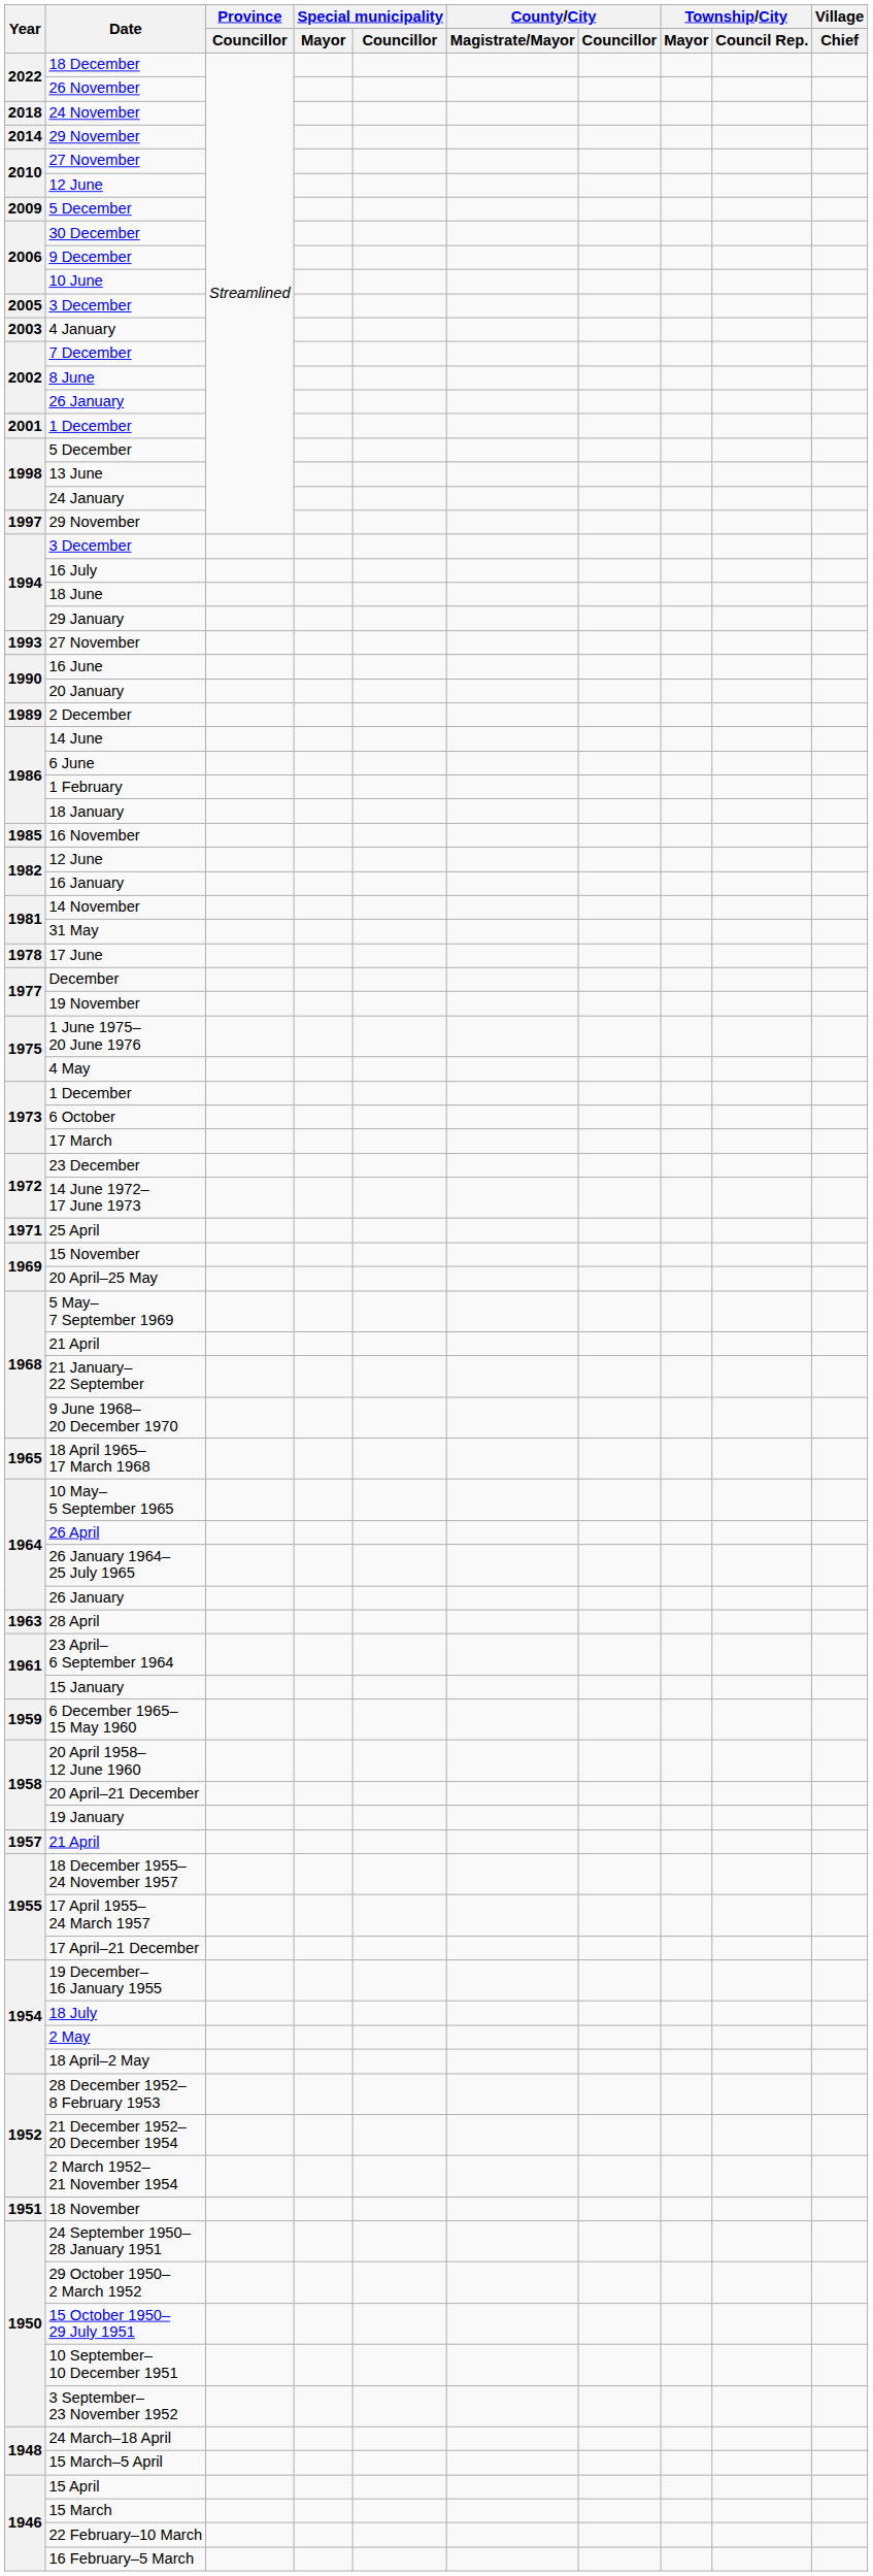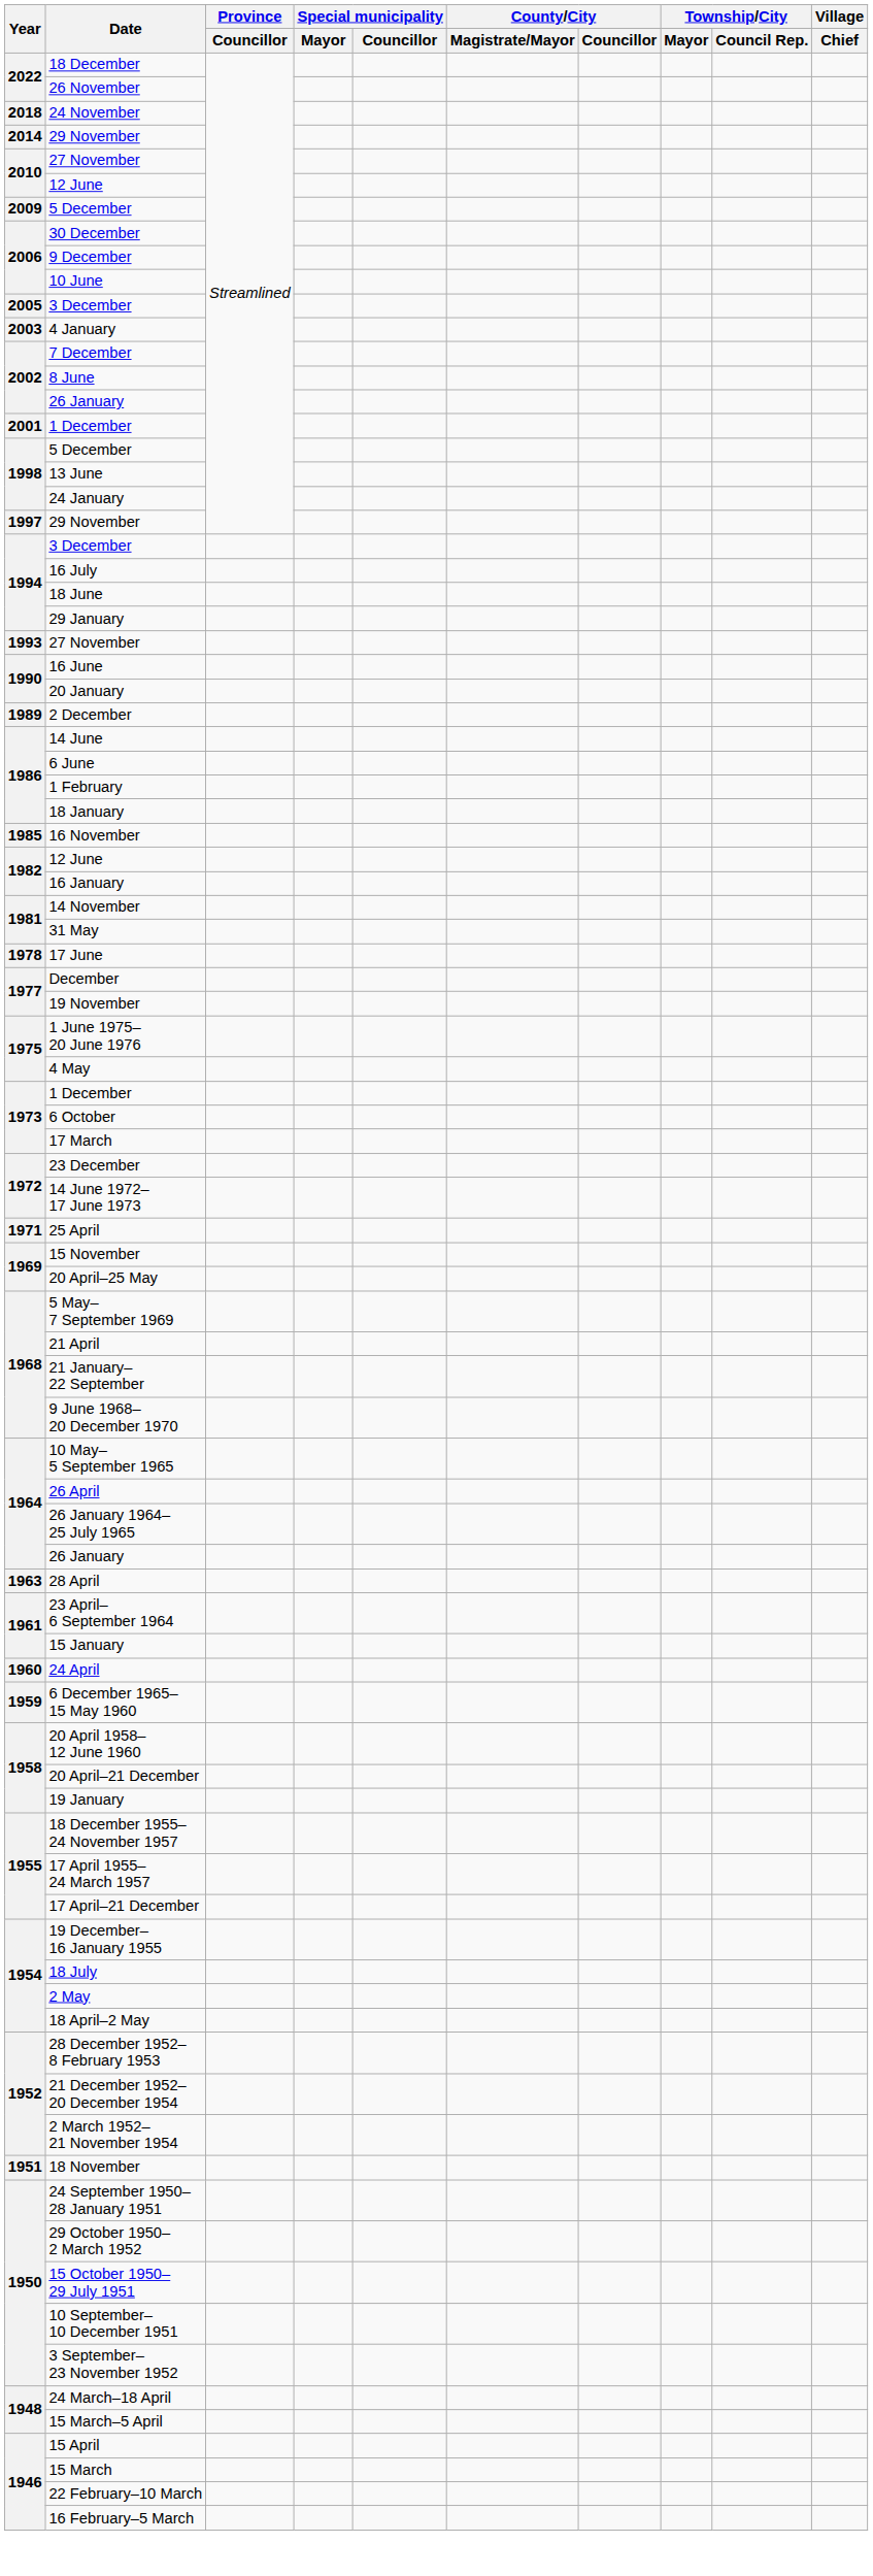 <table class="wikitable sortable sticky-header-multi sort-under">
 <tr>
 <th rowspan="2">Year</th>
 <th rowspan="2">Date</th>
 <th><a href='#'>Province</a></th>
 <th colspan="2"><a href='#'>Special municipality</a></th>
 <th colspan="2"><a href='#'>County</a>/<a href='#'>City</a></th>
 <th colspan="2"><a href='#'>Township</a>/<a href='#'>City</a></th>
 <th>Village</th>
 </tr>
 <tr>
 <th>Councillor</th>
 <th>Mayor</th>
 <th>Councillor</th>
 <th>Magistrate/Mayor</th>
 <th>Councillor</th>
 <th>Mayor</th>
 <th>Council Rep.</th>
 <th>Chief</th>
 </tr>
 <tr>
 <th rowspan="2">2022</th>
 <td><a href='#'>18 December</a></td>
 <td rowspan="20" align=center><em>Streamlined</em></td>
 <td></td>
 <td></td>
 <td></td>
 <td></td>
 <td></td>
 <td></td>
 <td></td>
 </tr>
 <tr>
 <td><a href='#'>26 November</a></td>
 <td></td>
 <td></td>
 <td></td>
 <td></td>
 <td></td>
 <td></td>
 <td></td>
 </tr>
 <tr>
 <th>2018</th>
 <td><a href='#'>24 November</a></td>
 <td></td>
 <td></td>
 <td></td>
 <td></td>
 <td></td>
 <td></td>
 <td></td>
 </tr>
 <tr>
 <th>2014</th>
 <td><a href='#'>29 November</a></td>
 <td></td>
 <td></td>
 <td></td>
 <td></td>
 <td></td>
 <td></td>
 <td></td>
 </tr>
 <tr>
 <th rowspan="2">2010</th>
 <td><a href='#'>27 November</a></td>
 <td></td>
 <td></td>
 <td></td>
 <td></td>
 <td></td>
 <td></td>
 <td></td>
 </tr>
 <tr>
 <td><a href='#'>12 June</a></td>
 <td></td>
 <td></td>
 <td></td>
 <td></td>
 <td></td>
 <td></td>
 <td></td>
 </tr>
 <tr>
 <th>2009</th>
 <td><a href='#'>5 December</a></td>
 <td></td>
 <td></td>
 <td></td>
 <td></td>
 <td></td>
 <td></td>
 <td></td>
 </tr>
 <tr>
 <th rowspan="3">2006</th>
 <td><a href='#'>30 December</a></td>
 <td></td>
 <td></td>
 <td></td>
 <td></td>
 <td></td>
 <td></td>
 <td></td>
 </tr>
 <tr>
 <td><a href='#'>9 December</a></td>
 <td></td>
 <td></td>
 <td></td>
 <td></td>
 <td></td>
 <td></td>
 <td></td>
 </tr>
 <tr>
 <td><a href='#'>10 June</a></td>
 <td></td>
 <td></td>
 <td></td>
 <td></td>
 <td></td>
 <td></td>
 <td></td>
 </tr>
 <tr>
 <th>2005</th>
 <td><a href='#'>3 December</a></td>
 <td></td>
 <td></td>
 <td></td>
 <td></td>
 <td></td>
 <td></td>
 <td></td>
 </tr>
 <tr>
 <th>2003</th>
 <td>4 January</td>
 <td></td>
 <td></td>
 <td></td>
 <td></td>
 <td></td>
 <td></td>
 <td></td>
 </tr>
 <tr>
 <th rowspan="3">2002</th>
 <td><a href='#'>7 December</a></td>
 <td></td>
 <td></td>
 <td></td>
 <td></td>
 <td></td>
 <td></td>
 <td></td>
 </tr>
 <tr>
 <td><a href='#'>8 June</a></td>
 <td></td>
 <td></td>
 <td></td>
 <td></td>
 <td></td>
 <td></td>
 <td></td>
 </tr>
 <tr>
 <td><a href='#'>26 January</a></td>
 <td></td>
 <td></td>
 <td></td>
 <td></td>
 <td></td>
 <td></td>
 <td></td>
 </tr>
 <tr>
 <th>2001</th>
 <td><a href='#'>1 December</a></td>
 <td></td>
 <td></td>
 <td></td>
 <td></td>
 <td></td>
 <td></td>
 <td></td>
 </tr>
 <tr>
 <th rowspan="3">1998</th>
 <td>5 December</td>
 <td></td>
 <td></td>
 <td></td>
 <td></td>
 <td></td>
 <td></td>
 <td></td>
 </tr>
 <tr>
 <td>13 June</td>
 <td></td>
 <td></td>
 <td></td>
 <td></td>
 <td></td>
 <td></td>
 <td></td>
 </tr>
 <tr>
 <td>24 January</td>
 <td></td>
 <td></td>
 <td></td>
 <td></td>
 <td></td>
 <td></td>
 <td></td>
 </tr>
 <tr>
 <th>1997</th>
 <td>29 November</td>
 <td></td>
 <td></td>
 <td></td>
 <td></td>
 <td></td>
 <td></td>
 <td></td>
 </tr>
 <tr>
 <th rowspan="4">1994</th>
 <td><a href='#'>3 December</a></td>
 <td></td>
 <td></td>
 <td></td>
 <td></td>
 <td></td>
 <td></td>
 <td></td>
 <td></td>
 </tr>
 <tr>
 <td>16 July</td>
 <td></td>
 <td></td>
 <td></td>
 <td></td>
 <td></td>
 <td></td>
 <td></td>
 <td></td>
 </tr>
 <tr>
 <td>18 June</td>
 <td></td>
 <td></td>
 <td></td>
 <td></td>
 <td></td>
 <td></td>
 <td></td>
 <td></td>
 </tr>
 <tr>
 <td>29 January</td>
 <td></td>
 <td></td>
 <td></td>
 <td></td>
 <td></td>
 <td></td>
 <td></td>
 <td></td>
 </tr>
 <tr>
 <th>1993</th>
 <td>27 November</td>
 <td></td>
 <td></td>
 <td></td>
 <td></td>
 <td></td>
 <td></td>
 <td></td>
 <td></td>
 </tr>
 <tr>
 <th rowspan="2">1990</th>
 <td>16 June</td>
 <td></td>
 <td></td>
 <td></td>
 <td></td>
 <td></td>
 <td></td>
 <td></td>
 <td></td>
 </tr>
 <tr>
 <td>20 January</td>
 <td></td>
 <td></td>
 <td></td>
 <td></td>
 <td></td>
 <td></td>
 <td></td>
 <td></td>
 </tr>
 <tr>
 <th>1989</th>
 <td>2 December</td>
 <td></td>
 <td></td>
 <td></td>
 <td></td>
 <td></td>
 <td></td>
 <td></td>
 <td></td>
 </tr>
 <tr>
 <th rowspan="4">1986</th>
 <td>14 June</td>
 <td></td>
 <td></td>
 <td></td>
 <td></td>
 <td></td>
 <td></td>
 <td></td>
 <td></td>
 </tr>
 <tr>
 <td>6 June</td>
 <td></td>
 <td></td>
 <td></td>
 <td></td>
 <td></td>
 <td></td>
 <td></td>
 <td></td>
 </tr>
 <tr>
 <td>1 February</td>
 <td></td>
 <td></td>
 <td></td>
 <td></td>
 <td></td>
 <td></td>
 <td></td>
 <td></td>
 </tr>
 <tr>
 <td>18 January</td>
 <td></td>
 <td></td>
 <td></td>
 <td></td>
 <td></td>
 <td></td>
 <td></td>
 <td></td>
 </tr>
 <tr>
 <th>1985</th>
 <td>16 November</td>
 <td></td>
 <td></td>
 <td></td>
 <td></td>
 <td></td>
 <td></td>
 <td></td>
 <td></td>
 </tr>
 <tr>
 <th rowspan="2">1982</th>
 <td>12 June</td>
 <td></td>
 <td></td>
 <td></td>
 <td></td>
 <td></td>
 <td></td>
 <td></td>
 <td></td>
 </tr>
 <tr>
 <td>16 January</td>
 <td></td>
 <td></td>
 <td></td>
 <td></td>
 <td></td>
 <td></td>
 <td></td>
 <td></td>
 </tr>
 <tr>
 <th rowspan="2">1981</th>
 <td>14 November</td>
 <td></td>
 <td></td>
 <td></td>
 <td></td>
 <td></td>
 <td></td>
 <td></td>
 <td></td>
 </tr>
 <tr>
 <td>31 May</td>
 <td></td>
 <td></td>
 <td></td>
 <td></td>
 <td></td>
 <td></td>
 <td></td>
 <td></td>
 </tr>
 <tr>
 <th>1978</th>
 <td>17 June</td>
 <td></td>
 <td></td>
 <td></td>
 <td></td>
 <td></td>
 <td></td>
 <td></td>
 <td></td>
 </tr>
 <tr>
 <th rowspan="2">1977</th>
 <td>December</td>
 <td></td>
 <td></td>
 <td></td>
 <td></td>
 <td></td>
 <td></td>
 <td></td>
 <td></td>
 </tr>
 <tr>
 <td>19 November</td>
 <td></td>
 <td></td>
 <td></td>
 <td></td>
 <td></td>
 <td></td>
 <td></td>
 <td></td>
 </tr>
 <tr>
 <th rowspan="2">1975</th>
 <td>1 June 1975–<br>20 June 1976</td>
 <td></td>
 <td></td>
 <td></td>
 <td></td>
 <td></td>
 <td></td>
 <td></td>
 <td></td>
 </tr>
 <tr>
 <td>4 May</td>
 <td></td>
 <td></td>
 <td></td>
 <td></td>
 <td></td>
 <td></td>
 <td></td>
 <td></td>
 </tr>
 <tr>
 <th rowspan="3">1973</th>
 <td>1 December</td>
 <td></td>
 <td></td>
 <td></td>
 <td></td>
 <td></td>
 <td></td>
 <td></td>
 <td></td>
 </tr>
 <tr>
 <td>6 October</td>
 <td></td>
 <td></td>
 <td></td>
 <td></td>
 <td></td>
 <td></td>
 <td></td>
 <td></td>
 </tr>
 <tr>
 <td>17 March</td>
 <td></td>
 <td></td>
 <td></td>
 <td></td>
 <td></td>
 <td></td>
 <td></td>
 <td></td>
 </tr>
 <tr>
 <th rowspan="2">1972</th>
 <td>23 December</td>
 <td></td>
 <td></td>
 <td></td>
 <td></td>
 <td></td>
 <td></td>
 <td></td>
 <td></td>
 </tr>
 <tr>
 <td>14 June 1972–<br>17 June 1973</td>
 <td></td>
 <td></td>
 <td></td>
 <td></td>
 <td></td>
 <td></td>
 <td></td>
 <td></td>
 </tr>
 <tr>
 <th>1971</th>
 <td>25 April</td>
 <td></td>
 <td></td>
 <td></td>
 <td></td>
 <td></td>
 <td></td>
 <td></td>
 <td></td>
 </tr>
 <tr>
 <th rowspan="2">1969</th>
 <td>15 November</td>
 <td></td>
 <td></td>
 <td></td>
 <td></td>
 <td></td>
 <td></td>
 <td></td>
 <td></td>
 </tr>
 <tr>
 <td>20 April–25 May</td>
 <td></td>
 <td></td>
 <td></td>
 <td></td>
 <td></td>
 <td></td>
 <td></td>
 <td></td>
 </tr>
 <tr>
 <th rowspan="4">1968</th>
 <td>5 May–<br>7 September 1969</td>
 <td></td>
 <td></td>
 <td></td>
 <td></td>
 <td></td>
 <td></td>
 <td></td>
 <td></td>
 </tr>
 <tr>
 <td>21 April</td>
 <td></td>
 <td></td>
 <td></td>
 <td></td>
 <td></td>
 <td></td>
 <td></td>
 <td></td>
 </tr>
 <tr>
 <td>21 January–<br>22 September</td>
 <td></td>
 <td></td>
 <td></td>
 <td></td>
 <td></td>
 <td></td>
 <td></td>
 <td></td>
 </tr>
 <tr>
 <td>9 June 1968–<br>20 December 1970</td>
 <td></td>
 <td></td>
 <td></td>
 <td></td>
 <td></td>
 <td></td>
 <td></td>
 <td></td>
 </tr>
 <tr>
-<th>1965</th>
-<td>18 April 1965–<br>17 March 1968</td>
-<td></td>
-<td></td>
-<td></td>
-<td></td>
-<td></td>
-<td></td>
-<td></td>
-<td></td>
-</tr>
-<tr>
 <th rowspan="4">1964</th>
 <td>10 May–<br>5 September 1965</td>
 <td></td>
 <td></td>
 <td></td>
 <td></td>
 <td></td>
 <td></td>
 <td></td>
 <td></td>
 </tr>
 <tr>
 <td><a href='#'>26 April</a></td>
 <td></td>
 <td></td>
 <td></td>
 <td></td>
 <td></td>
 <td></td>
 <td></td>
 <td></td>
 </tr>
 <tr>
 <td>26 January 1964–<br>25 July 1965</td>
 <td></td>
 <td></td>
 <td></td>
 <td></td>
 <td></td>
 <td></td>
 <td></td>
 <td></td>
 </tr>
 <tr>
 <td>26 January</td>
 <td></td>
 <td></td>
 <td></td>
 <td></td>
 <td></td>
 <td></td>
 <td></td>
 <td></td>
 </tr>
 <tr>
 <th>1963</th>
 <td>28 April</td>
 <td></td>
 <td></td>
 <td></td>
 <td></td>
 <td></td>
 <td></td>
 <td></td>
 <td></td>
 </tr>
 <tr>
 <th rowspan="2">1961</th>
 <td>23 April–<br>6 September 1964</td>
 <td></td>
 <td></td>
 <td></td>
 <td></td>
 <td></td>
 <td></td>
 <td></td>
 <td></td>
 </tr>
 <tr>
 <td>15 January</td>
 <td></td>
 <td></td>
 <td></td>
 <td></td>
 <td></td>
 <td></td>
 <td></td>
 <td></td>
 </tr>
 <tr>
+<th>1960</th>
+<td><a href='#'>24 April</a></td>
+<td></td>
+<td></td>
+<td></td>
+<td></td>
+<td></td>
+<td></td>
+<td></td>
+<td></td>
+</tr>
+<tr>
 <th>1959</th>
 <td>6 December 1965–<br>15 May 1960</td>
 <td></td>
 <td></td>
 <td></td>
 <td></td>
 <td></td>
 <td></td>
 <td></td>
 <td></td>
 </tr>
 <tr>
 <th rowspan="3">1958</th>
 <td>20 April 1958–<br>12 June 1960</td>
 <td></td>
 <td></td>
 <td></td>
 <td></td>
 <td></td>
 <td></td>
 <td></td>
 <td></td>
 </tr>
 <tr>
 <td>20 April–21 December</td>
 <td></td>
 <td></td>
 <td></td>
 <td></td>
 <td></td>
 <td></td>
 <td></td>
 <td></td>
 </tr>
 <tr>
 <td>19 January</td>
-<td></td>
-<td></td>
-<td></td>
-<td></td>
-<td></td>
-<td></td>
-<td></td>
-<td></td>
-</tr>
-<tr>
-<th>1957</th>
-<td><a href='#'>21 April</a></td>
 <td></td>
 <td></td>
 <td></td>
 <td></td>
 <td></td>
 <td></td>
 <td></td>
 <td></td>
 </tr>
 <tr>
 <th rowspan="3">1955</th>
 <td>18 December 1955–<br>24 November 1957</td>
 <td></td>
 <td></td>
 <td></td>
 <td></td>
 <td></td>
 <td></td>
 <td></td>
 <td></td>
 </tr>
 <tr>
 <td>17 April 1955–<br>24 March 1957</td>
 <td></td>
 <td></td>
 <td></td>
 <td></td>
 <td></td>
 <td></td>
 <td></td>
 <td></td>
 </tr>
 <tr>
 <td>17 April–21 December</td>
 <td></td>
 <td></td>
 <td></td>
 <td></td>
 <td></td>
 <td></td>
 <td></td>
 <td></td>
 </tr>
 <tr>
 <th rowspan="4">1954</th>
 <td>19 December–<br>16 January 1955</td>
 <td></td>
 <td></td>
 <td></td>
 <td></td>
 <td></td>
 <td></td>
 <td></td>
 <td></td>
 </tr>
 <tr>
 <td><a href='#'>18 July</a></td>
 <td></td>
 <td></td>
 <td></td>
 <td></td>
 <td></td>
 <td></td>
 <td></td>
 <td></td>
 </tr>
 <tr>
 <td><a href='#'>2 May</a></td>
 <td></td>
 <td></td>
 <td></td>
 <td></td>
 <td></td>
 <td></td>
 <td></td>
 <td></td>
 </tr>
 <tr>
 <td>18 April–2 May</td>
 <td></td>
 <td></td>
 <td></td>
 <td></td>
 <td></td>
 <td></td>
 <td></td>
 <td></td>
 </tr>
 <tr>
 <th rowspan="3">1952</th>
 <td>28 December 1952–<br>8 February 1953</td>
 <td></td>
 <td></td>
 <td></td>
 <td></td>
 <td></td>
 <td></td>
 <td></td>
 <td></td>
 </tr>
 <tr>
 <td>21 December 1952–<br>20 December 1954</td>
 <td></td>
 <td></td>
 <td></td>
 <td></td>
 <td></td>
 <td></td>
 <td></td>
 <td></td>
 </tr>
 <tr>
 <td>2 March 1952–<br>21 November 1954</td>
 <td></td>
 <td></td>
 <td></td>
 <td></td>
 <td></td>
 <td></td>
 <td></td>
 <td></td>
 </tr>
 <tr>
 <th>1951</th>
 <td>18 November</td>
 <td></td>
 <td></td>
 <td></td>
 <td></td>
 <td></td>
 <td></td>
 <td></td>
 <td></td>
 </tr>
 <tr>
 <th rowspan="5">1950</th>
 <td>24 September 1950–<br>28 January 1951</td>
 <td></td>
 <td></td>
 <td></td>
 <td></td>
 <td></td>
 <td></td>
 <td></td>
 <td></td>
 </tr>
 <tr>
 <td>29 October 1950–<br>2 March 1952</td>
 <td></td>
 <td></td>
 <td></td>
 <td></td>
 <td></td>
 <td></td>
 <td></td>
 <td></td>
 </tr>
 <tr>
 <td><a href='#'>15 October 1950–<br>29 July 1951</a></td>
 <td></td>
 <td></td>
 <td></td>
 <td></td>
 <td></td>
 <td></td>
 <td></td>
 <td></td>
 </tr>
 <tr>
 <td>10 September–<br>10 December 1951</td>
 <td></td>
 <td></td>
 <td></td>
 <td></td>
 <td></td>
 <td></td>
 <td></td>
 <td></td>
 </tr>
 <tr>
 <td>3 September–<br>23 November 1952</td>
 <td></td>
 <td></td>
 <td></td>
 <td></td>
 <td></td>
 <td></td>
 <td></td>
 <td></td>
 </tr>
 <tr>
 <th rowspan="2">1948</th>
 <td>24 March–18 April</td>
 <td></td>
 <td></td>
 <td></td>
 <td></td>
 <td></td>
 <td></td>
 <td></td>
 <td></td>
 </tr>
 <tr>
 <td>15 March–5 April</td>
 <td></td>
 <td></td>
 <td></td>
 <td></td>
 <td></td>
 <td></td>
 <td></td>
 <td></td>
 </tr>
 <tr>
 <th rowspan="4">1946</th>
 <td>15 April</td>
 <td></td>
 <td></td>
 <td></td>
 <td></td>
 <td></td>
 <td></td>
 <td></td>
 <td></td>
 </tr>
 <tr>
 <td>15 March</td>
 <td></td>
 <td></td>
 <td></td>
 <td></td>
 <td></td>
 <td></td>
 <td></td>
 <td></td>
 </tr>
 <tr>
 <td>22 February–10 March</td>
 <td></td>
 <td></td>
 <td></td>
 <td></td>
 <td></td>
 <td></td>
 <td></td>
 <td></td>
 </tr>
 <tr>
 <td>16 February–5 March</td>
 <td></td>
 <td></td>
 <td></td>
 <td></td>
 <td></td>
 <td></td>
 <td></td>
 <td></td>
 </tr>
 </table>
